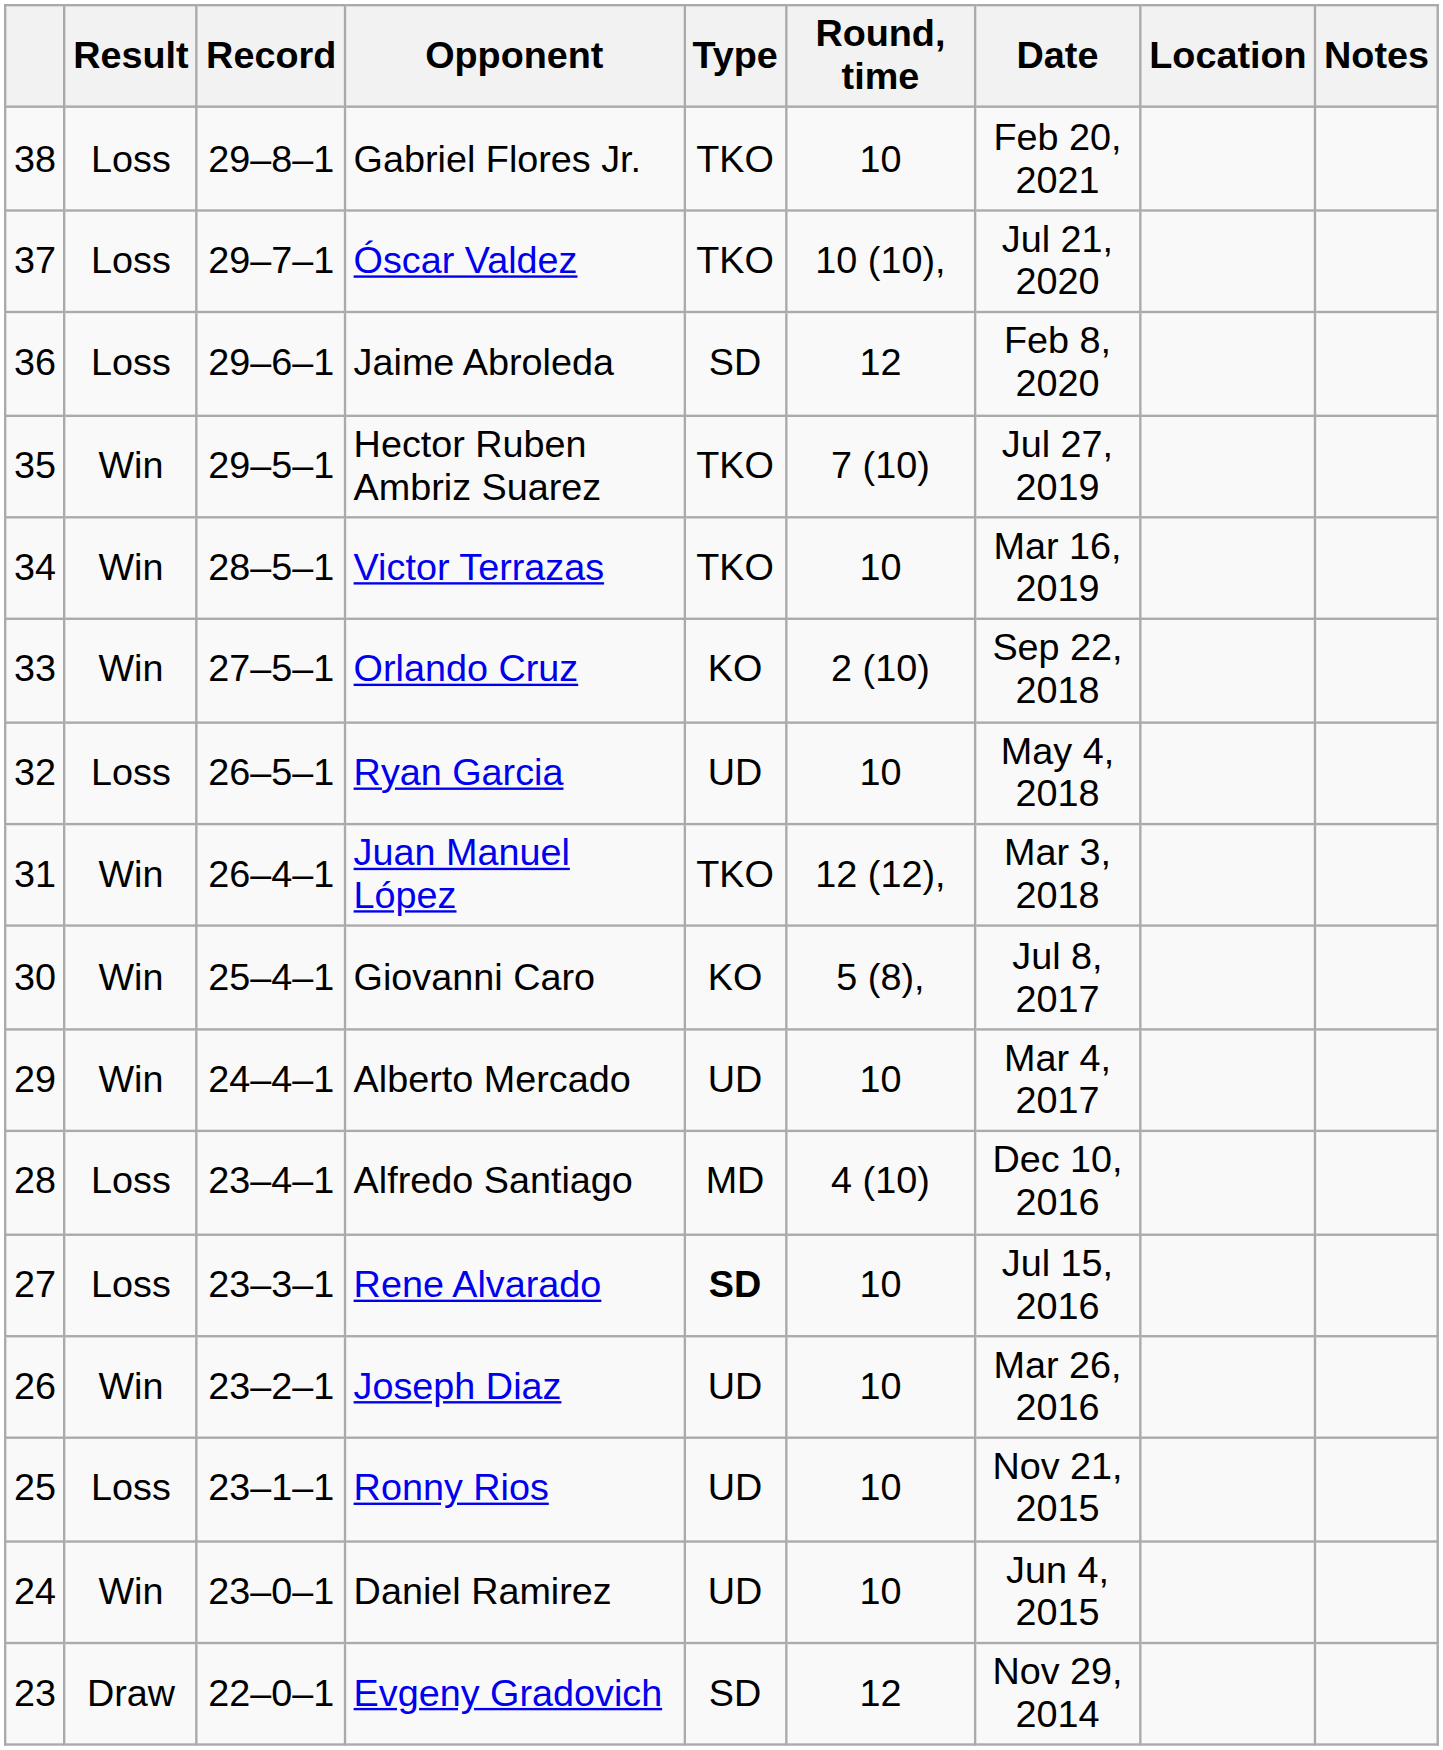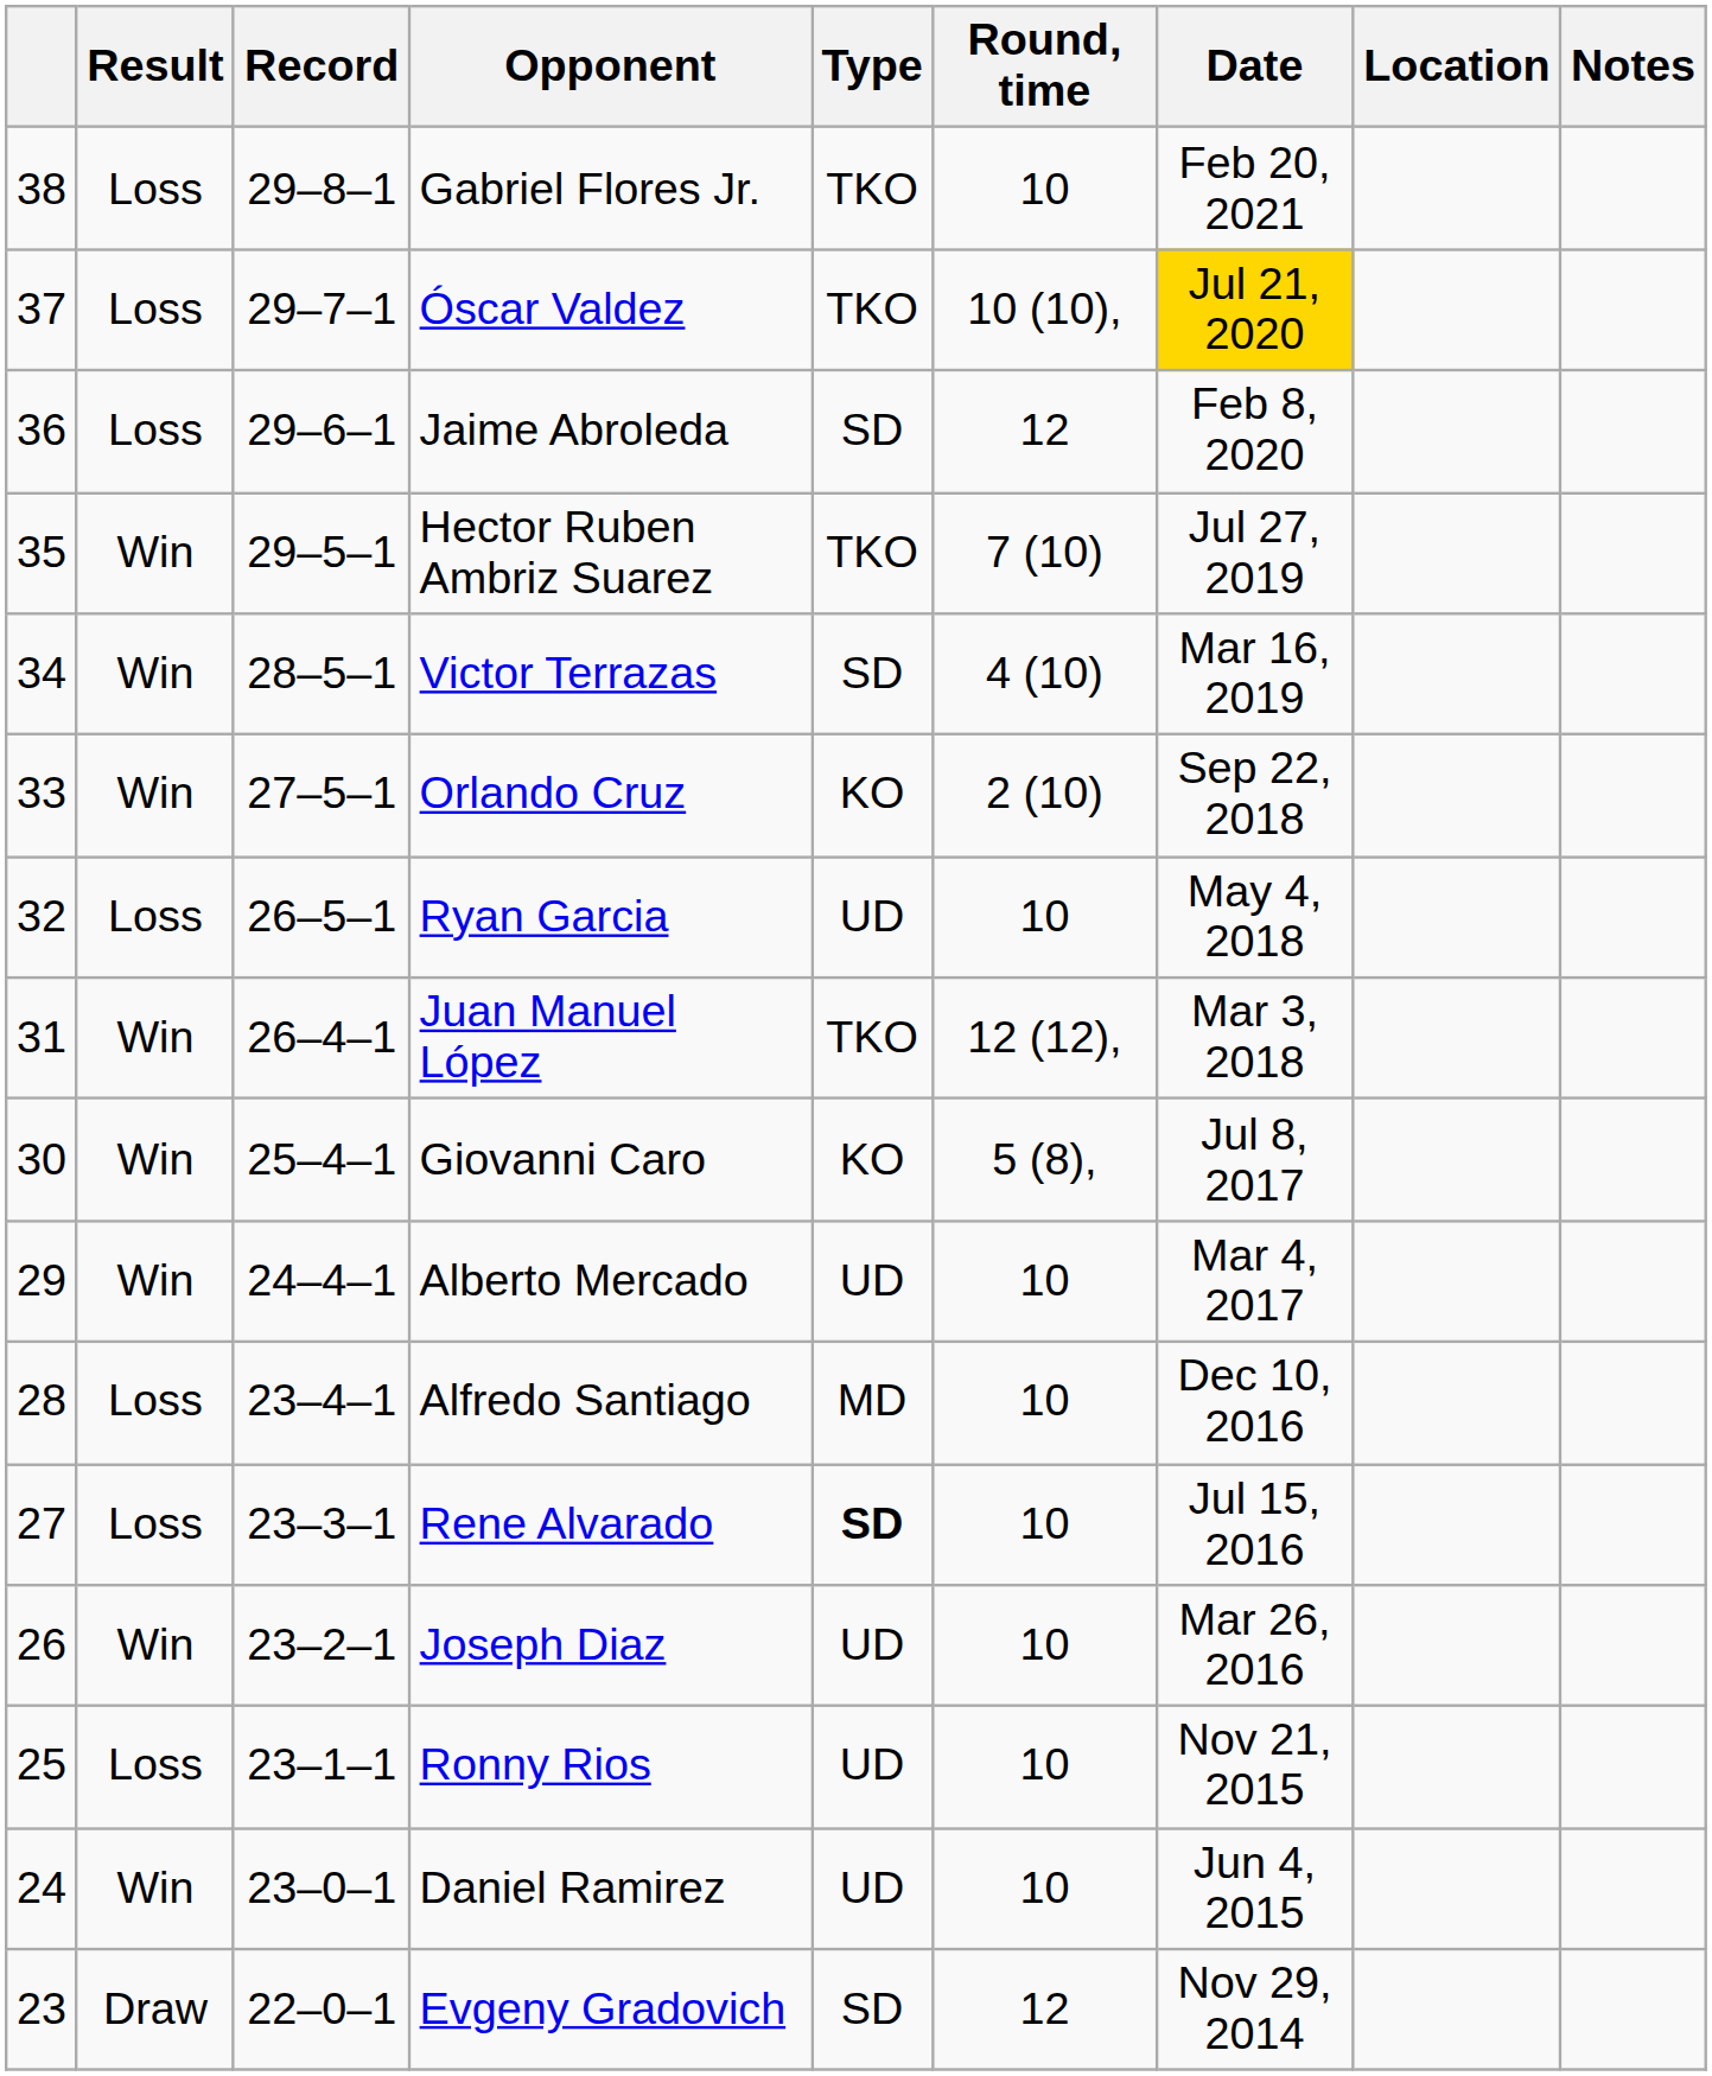 <table class="wikitable" style="text-align:center">
 <tr>
 <th></th>
 <th>Result</th>
 <th>Record</th>
 <th>Opponent</th>
 <th>Type</th>
 <th>Round, time</th>
 <th>Date</th>
 <th>Location</th>
 <th>Notes</th>
 </tr>
 <tr>
 <td>38</td>
 <td>Loss</td>
 <td>29–8–1</td>
 <td style="text-align:left;"> Gabriel Flores Jr.</td>
 <td>TKO</td>
 <td>10</td>
 <td>Feb 20, 2021</td>
 <td style="text-align:left;"> </td>
 <td></td>
 </tr>
 <tr>
 <td>37</td>
 <td>Loss</td>
 <td>29–7–1</td>
 <td style="text-align:left;"> <a href='#'>Óscar Valdez</a></td>
 <td>TKO</td>
 <td>10 (10), </td>
-<td>Jul 21, 2020</td>
+<td style="background: gold;">Jul 21, 2020</td>
 <td style="text-align:left;"> </td>
 <td></td>
 </tr>
 <tr>
 <td>36</td>
 <td>Loss</td>
 <td>29–6–1</td>
 <td style="text-align:left;"> Jaime Abroleda</td>
 <td>SD</td>
 <td>12</td>
 <td>Feb 8, 2020</td>
 <td style="text-align:left;"></td>
 <td></td>
 </tr>
 <tr>
 <td>35</td>
 <td>Win</td>
 <td>29–5–1</td>
 <td style="text-align:left;"> Hector Ruben Ambriz Suarez</td>
 <td>TKO</td>
 <td>7 (10)</td>
 <td>Jul 27, 2019</td>
 <td style="text-align:left;"> </td>
 <td style="text-align:left;"></td>
 </tr>
 <tr>
 <td>34</td>
 <td>Win</td>
 <td>28–5–1</td>
 <td style="text-align:left;"> <a href='#'>Victor Terrazas</a></td>
-<td>TKO</td>
-<td>10</td>
+<td>SD</td>
+<td>4 (10)</td>
 <td>Mar 16, 2019</td>
 <td style="text-align:left;"> </td>
 <td style="text-align:left;"></td>
 </tr>
 <tr>
 <td>33</td>
 <td>Win</td>
 <td>27–5–1</td>
 <td style="text-align:left;"> <a href='#'>Orlando Cruz</a></td>
 <td>KO</td>
 <td>2 (10)</td>
 <td>Sep 22, 2018</td>
 <td style="text-align:left;"> </td>
 <td style="text-align:left;"></td>
 </tr>
 <tr>
 <td>32</td>
 <td>Loss</td>
 <td>26–5–1</td>
 <td style="text-align:left;"> <a href='#'>Ryan Garcia</a></td>
 <td>UD</td>
 <td>10</td>
 <td>May 4, 2018</td>
 <td style="text-align:left;"> </td>
 <td style="text-align:left;"></td>
 </tr>
 <tr>
 <td>31</td>
 <td>Win</td>
 <td>26–4–1</td>
 <td style="text-align:left;"> <a href='#'>Juan Manuel López</a></td>
 <td>TKO</td>
 <td>12 (12), </td>
 <td>Mar 3, 2018</td>
 <td style="text-align:left;"> </td>
 <td></td>
 </tr>
 <tr>
 <td>30</td>
 <td>Win</td>
 <td>25–4–1</td>
 <td style="text-align:left;"> Giovanni Caro</td>
 <td>KO</td>
 <td>5 (8), </td>
 <td>Jul 8, 2017</td>
 <td style="text-align:left;"> </td>
 <td></td>
 </tr>
 <tr>
 <td>29</td>
 <td>Win</td>
 <td>24–4–1</td>
 <td style="text-align:left;"> Alberto Mercado</td>
 <td>UD</td>
 <td>10</td>
 <td>Mar 4, 2017</td>
 <td style="text-align:left;"> </td>
 <td></td>
 </tr>
 <tr>
 <td>28</td>
 <td>Loss</td>
 <td>23–4–1</td>
 <td style="text-align:left;"> Alfredo Santiago</td>
 <td>MD</td>
-<td>4 (10)</td>
+<td>10</td>
 <td>Dec 10, 2016</td>
 <td style="text-align:left;"> </td>
 <td></td>
 </tr>
 <tr>
 <td>27</td>
 <td>Loss</td>
 <td>23–3–1</td>
 <td style="text-align:left;"> <a href='#'>Rene Alvarado</a></td>
 <td><strong>SD</strong></td>
 <td>10</td>
 <td>Jul 15, 2016</td>
 <td style="text-align:left;"> </td>
 <td></td>
 </tr>
 <tr>
 <td>26</td>
 <td>Win</td>
 <td>23–2–1</td>
 <td style="text-align:left;"> <a href='#'>Joseph Diaz</a></td>
 <td>UD</td>
 <td>10</td>
 <td>Mar 26, 2016</td>
 <td style="text-align:left;"> </td>
 <td></td>
 </tr>
 <tr>
 <td>25</td>
 <td>Loss</td>
 <td>23–1–1</td>
 <td style="text-align:left;"> <a href='#'>Ronny Rios</a></td>
 <td>UD</td>
 <td>10</td>
 <td>Nov 21, 2015</td>
 <td style="text-align:left;"> </td>
 <td></td>
 </tr>
 <tr>
 <td>24</td>
 <td>Win</td>
 <td>23–0–1</td>
 <td style="text-align:left;"> Daniel Ramirez</td>
 <td>UD</td>
 <td>10</td>
 <td>Jun 4, 2015</td>
 <td style="text-align:left;"> </td>
 <td></td>
 </tr>
 <tr>
 <td>23</td>
 <td>Draw</td>
 <td>22–0–1</td>
 <td style="text-align:left;"> <a href='#'>Evgeny Gradovich</a></td>
 <td>SD</td>
 <td>12</td>
 <td>Nov 29, 2014</td>
 <td style="text-align:left;"> </td>
 <td style="text-align:left;"></td>
 </tr>
 </table>
